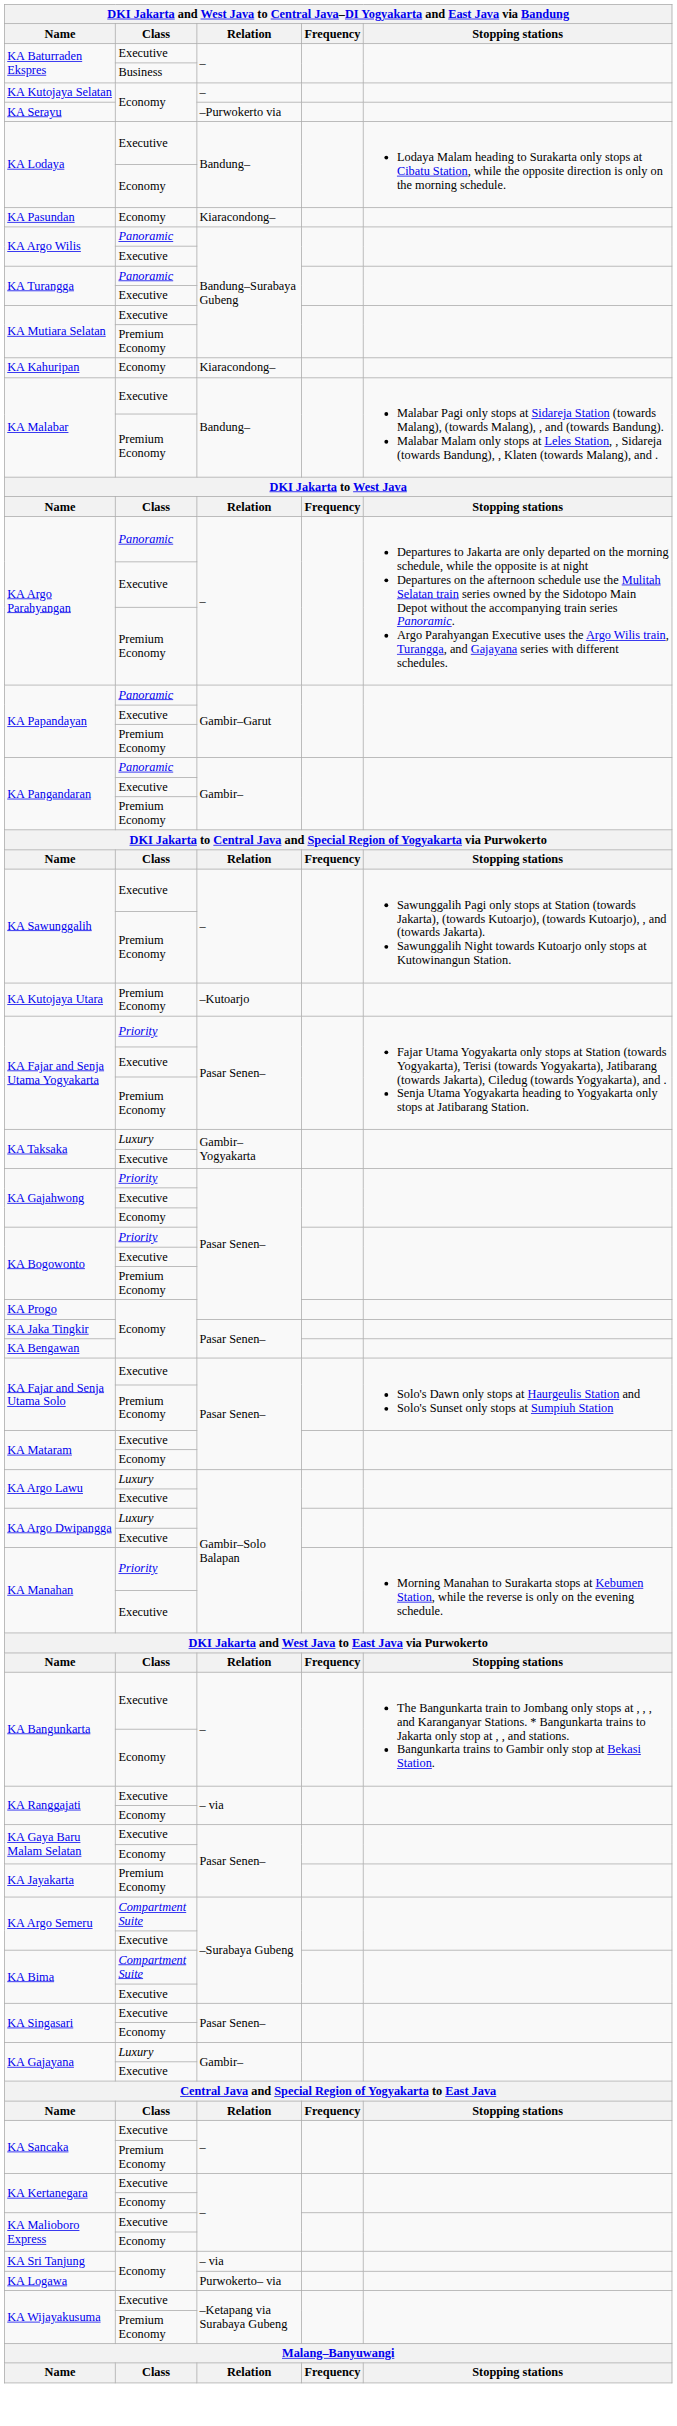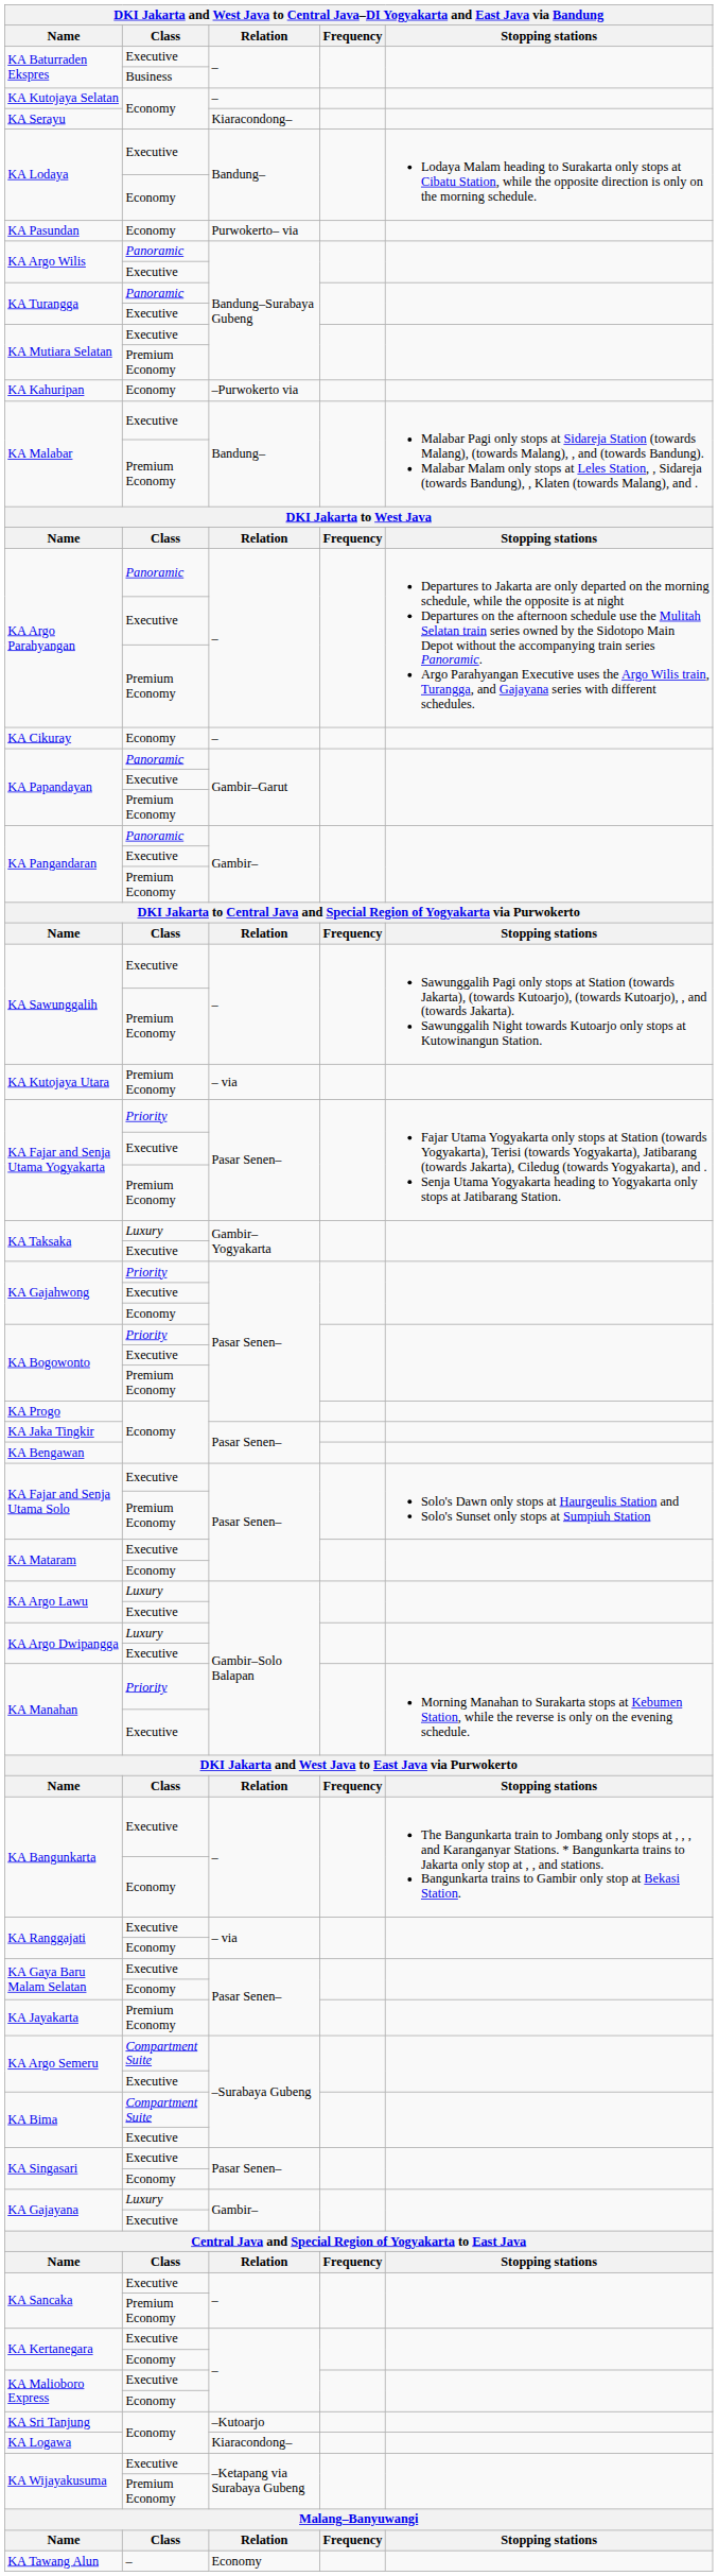 <table class="wikitable">
 <tr>
 <th colspan="5"><a href='#'>DKI Jakarta</a> and <a href='#'>West Java</a> to <a href='#'>Central Java</a>–<a href='#'>DI Yogyakarta</a> and <a href='#'>East Java</a> via <a href='#'>Bandung</a></th>
 </tr>
 <tr>
 <th>Name</th>
 <th>Class</th>
 <th>Relation</th>
 <th>Frequency</th>
 <th>Stopping stations</th>
 </tr>
 <tr>
 <td rowspan=2><a href='#'>KA Baturraden Ekspres</a></td>
 <td>Executive</td>
 <td rowspan=2>–</td>
 <td rowspan=2></td>
 <td rowspan=2></td>
 </tr>
 <tr>
 <td>Business</td>
 </tr>
 <tr>
 <td><a href='#'>KA Kutojaya Selatan</a></td>
 <td rowspan=2>Economy</td>
 <td>–</td>
 <td></td>
 <td></td>
 </tr>
 <tr>
 <td><a href='#'>KA Serayu</a></td>
-<td>–Purwokerto via </td>
+<td>Kiaracondong–</td>
 <td></td>
 <td></td>
 </tr>
 <tr>
 <td rowspan=2><a href='#'>KA Lodaya</a></td>
 <td>Executive</td>
 <td rowspan=2>Bandung–</td>
 <td rowspan=2></td>
 <td rowspan=2><br><ul><li>Lodaya Malam heading to Surakarta only stops at <a href='#'>Cibatu Station</a>, while the opposite direction is only on the morning schedule.</li></ul></td>
 </tr>
 <tr>
 <td>Economy</td>
 </tr>
 <tr>
 <td><a href='#'>KA Pasundan</a></td>
 <td>Economy</td>
-<td>Kiaracondong–</td>
+<td>Purwokerto– via </td>
 <td></td>
 <td></td>
 </tr>
 <tr>
 <td rowspan=2><a href='#'>KA Argo Wilis</a></td>
 <td><em><a href='#'>Panoramic</a></em></td>
 <td rowspan=6>Bandung–Surabaya Gubeng</td>
 <td rowspan=2></td>
 <td rowspan=2></td>
 </tr>
 <tr>
 <td>Executive</td>
 </tr>
 <tr>
 <td rowspan=2><a href='#'>KA Turangga</a></td>
 <td><em><a href='#'>Panoramic</a></em></td>
 <td rowspan=2></td>
 <td rowspan=2></td>
 </tr>
 <tr>
 <td>Executive</td>
 </tr>
 <tr>
 <td rowspan=2><a href='#'>KA Mutiara Selatan</a></td>
 <td>Executive</td>
 <td rowspan=2></td>
 <td rowspan=2></td>
 </tr>
 <tr>
 <td>Premium Economy</td>
 </tr>
 <tr>
 <td><a href='#'>KA Kahuripan</a></td>
 <td>Economy</td>
-<td>Kiaracondong–</td>
+<td>–Purwokerto via </td>
 <td></td>
 <td></td>
 </tr>
 <tr>
 <td rowspan=2><a href='#'>KA Malabar</a></td>
 <td>Executive</td>
 <td rowspan=2>Bandung–</td>
 <td rowspan=2></td>
 <td rowspan=2><br><ul><li>Malabar Pagi only stops at <a href='#'>Sidareja Station</a> (towards Malang),  (towards Malang), , and  (towards Bandung).</li><li>Malabar Malam only stops at <a href='#'>Leles Station</a>, , Sidareja (towards Bandung), , Klaten (towards Malang), and .</li></ul></td>
 </tr>
 <tr>
 <td>Premium Economy</td>
 </tr>
 <tr>
 <th colspan="5"><a href='#'>DKI Jakarta</a> to <a href='#'>West Java</a></th>
 </tr>
 <tr>
 <th>Name</th>
 <th>Class</th>
 <th>Relation</th>
 <th>Frequency</th>
 <th>Stopping stations</th>
 </tr>
 <tr>
 <td rowspan=3><a href='#'>KA Argo Parahyangan</a></td>
 <td><em><a href='#'>Panoramic</a></em></td>
 <td rowspan=3>–</td>
 <td rowspan=3></td>
 <td rowspan=3><br><ul><li>Departures to Jakarta are only departed on the morning schedule, while the opposite is at night</li><li>Departures on the afternoon schedule use the <a href='#'>Mulitah Selatan train</a> series owned by the Sidotopo Main Depot without the accompanying train series <em><a href='#'>Panoramic</a></em>.</li><li>Argo Parahyangan Executive uses the <a href='#'>Argo Wilis train</a>, <a href='#'>Turangga</a>, and <a href='#'>Gajayana</a> series with different schedules.</li></ul></td>
 </tr>
 <tr>
 <td>Executive</td>
 </tr>
 <tr>
 <td>Premium Economy</td>
+</tr>
+<tr>
+<td><a href='#'>KA Cikuray</a></td>
+<td>Economy</td>
+<td>–</td>
+<td></td>
+<td></td>
 </tr>
 <tr>
 <td rowspan="3"><a href='#'>KA Papandayan</a></td>
 <td><em><a href='#'>Panoramic</a></em></td>
 <td rowspan="3">Gambir–Garut</td>
 <td rowspan=3></td>
 <td rowspan="3"></td>
 </tr>
 <tr>
 <td>Executive</td>
 </tr>
 <tr>
 <td>Premium Economy</td>
 </tr>
 <tr>
 <td rowspan=3><a href='#'>KA Pangandaran</a></td>
 <td><em><a href='#'>Panoramic</a></em></td>
 <td rowspan=3>Gambir–</td>
 <td rowspan=3></td>
 <td rowspan=3></td>
 </tr>
 <tr>
 <td>Executive</td>
 </tr>
 <tr>
 <td>Premium Economy</td>
 </tr>
 <tr>
 <th colspan="5"><a href='#'>DKI Jakarta</a> to <a href='#'>Central Java</a> and <a href='#'>Special Region of Yogyakarta</a> via Purwokerto</th>
 </tr>
 <tr>
 <th>Name</th>
 <th>Class</th>
 <th>Relation</th>
 <th>Frequency</th>
 <th>Stopping stations</th>
 </tr>
 <tr>
 <td rowspan="2"><a href='#'>KA Sawunggalih</a></td>
 <td>Executive</td>
 <td rowspan="2">–</td>
 <td rowspan=2></td>
 <td rowspan="2"><br><ul><li>Sawunggalih Pagi only stops at  Station (towards Jakarta),  (towards Kutoarjo),  (towards Kutoarjo), , and  (towards Jakarta).</li><li>Sawunggalih Night towards Kutoarjo only stops at Kutowinangun Station.</li></ul></td>
 </tr>
 <tr>
 <td>Premium Economy</td>
 </tr>
 <tr>
 <td><a href='#'>KA Kutojaya Utara</a></td>
 <td>Premium Economy</td>
-<td>–Kutoarjo</td>
+<td>– via </td>
 <td></td>
 <td></td>
 </tr>
 <tr>
 <td rowspan="3"><a href='#'>KA Fajar and Senja Utama Yogyakarta</a></td>
 <td><em><a href='#'>Priority</a></em></td>
 <td rowspan="3">Pasar Senen–</td>
 <td rowspan=3></td>
 <td rowspan="3"><br><ul><li>Fajar Utama Yogyakarta only stops at  Station (towards Yogyakarta), Terisi (towards Yogyakarta), Jatibarang (towards Jakarta), Ciledug (towards Yogyakarta), and .</li><li>Senja Utama Yogyakarta heading to Yogyakarta only stops at Jatibarang Station.</li></ul></td>
 </tr>
 <tr>
 <td>Executive</td>
 </tr>
 <tr>
 <td>Premium Economy</td>
 </tr>
 <tr>
 <td rowspan=2><a href='#'>KA Taksaka</a></td>
 <td><em>Luxury</em></td>
 <td rowspan=2>Gambir–Yogyakarta</td>
 <td rowspan=2></td>
 <td rowspan=2></td>
 </tr>
 <tr>
 <td>Executive</td>
 </tr>
 <tr>
 <td rowspan="3"><a href='#'>KA Gajahwong</a></td>
 <td><em><a href='#'>Priority</a></em></td>
 <td rowspan="7">Pasar Senen–</td>
 <td rowspan=3></td>
 <td rowspan="3"></td>
 </tr>
 <tr>
 <td>Executive</td>
 </tr>
 <tr>
 <td>Economy</td>
 </tr>
 <tr>
 <td rowspan="3"><a href='#'>KA Bogowonto</a></td>
 <td><em><a href='#'>Priority</a></em></td>
 <td rowspan=3></td>
 <td rowspan="3"></td>
 </tr>
 <tr>
 <td>Executive</td>
 </tr>
 <tr>
 <td>Premium Economy</td>
 </tr>
 <tr>
 <td><a href='#'>KA Progo</a></td>
 <td rowspan=3>Economy</td>
 <td></td>
 <td></td>
 </tr>
 <tr>
 <td><a href='#'>KA Jaka Tingkir</a></td>
 <td rowspan="2">Pasar Senen–</td>
 <td></td>
 <td></td>
 </tr>
 <tr>
 <td><a href='#'>KA Bengawan</a></td>
 <td></td>
 <td></td>
 </tr>
 <tr>
 <td rowspan="2"><a href='#'>KA Fajar and Senja Utama Solo</a></td>
 <td>Executive</td>
 <td rowspan="4">Pasar Senen–</td>
 <td rowspan="2"></td>
 <td rowspan="2"><br><ul><li>Solo's Dawn only stops at <a href='#'>Haurgeulis Station</a> and </li><li>Solo's Sunset only stops at <a href='#'>Sumpiuh Station</a></li></ul></td>
 </tr>
 <tr>
 <td>Premium Economy</td>
 </tr>
 <tr>
 <td rowspan="2"><a href='#'>KA Mataram</a></td>
 <td>Executive</td>
 <td rowspan="2"></td>
 <td rowspan="2"></td>
 </tr>
 <tr>
 <td>Economy</td>
 </tr>
 <tr>
 <td rowspan="2"><a href='#'>KA Argo Lawu</a></td>
 <td><em>Luxury</em></td>
 <td rowspan="6">Gambir–Solo Balapan</td>
 <td rowspan="2"></td>
 <td rowspan="2"></td>
 </tr>
 <tr>
 <td>Executive</td>
 </tr>
 <tr>
 <td rowspan="2"><a href='#'>KA Argo Dwipangga</a></td>
 <td><em>Luxury</em></td>
 <td rowspan="2"></td>
 <td rowspan="2"></td>
 </tr>
 <tr>
 <td>Executive</td>
 </tr>
 <tr>
 <td rowspan="2"><a href='#'>KA Manahan</a></td>
 <td><em><a href='#'>Priority</a></em></td>
 <td rowspan="2"></td>
 <td rowspan="2"><br><ul><li>Morning Manahan to Surakarta stops at <a href='#'>Kebumen Station</a>, while the reverse is only on the evening schedule.</li></ul></td>
 </tr>
 <tr>
 <td>Executive</td>
 </tr>
 <tr>
 <th colspan="5"><a href='#'>DKI Jakarta</a> and <a href='#'>West Java</a> to <a href='#'>East Java</a> via Purwokerto</th>
 </tr>
 <tr>
 <th>Name</th>
 <th>Class</th>
 <th>Relation</th>
 <th>Frequency</th>
 <th>Stopping stations</th>
 </tr>
 <tr>
 <td rowspan="2"><a href='#'>KA Bangunkarta</a></td>
 <td>Executive</td>
 <td rowspan="2">–</td>
 <td rowspan=2></td>
 <td rowspan="2"><br><ul><li>The Bangunkarta train to Jombang only stops at , , , and Karanganyar Stations. * Bangunkarta trains to Jakarta only stop at , , and  stations.</li><li>Bangunkarta trains to Gambir only stop at <a href='#'>Bekasi Station</a>.</li></ul></td>
 </tr>
 <tr>
 <td>Economy</td>
 </tr>
 <tr>
 <td rowspan="2"><a href='#'>KA Ranggajati</a></td>
 <td>Executive</td>
 <td rowspan="2">– via </td>
 <td rowspan=2></td>
 <td rowspan="2"></td>
 </tr>
 <tr>
 <td>Economy</td>
 </tr>
 <tr>
 <td rowspan="2"><a href='#'>KA Gaya Baru Malam Selatan</a></td>
 <td>Executive</td>
 <td rowspan="3">Pasar Senen–</td>
 <td rowspan=2></td>
 <td rowspan="2"></td>
 </tr>
 <tr>
 <td>Economy</td>
 </tr>
 <tr>
 <td><a href='#'>KA Jayakarta</a></td>
 <td>Premium Economy</td>
 <td></td>
 <td></td>
 </tr>
 <tr>
 <td rowspan=2><a href='#'>KA Argo Semeru</a></td>
 <td><em><a href='#'>Compartment Suite</a></em></td>
 <td rowspan="4">–Surabaya Gubeng</td>
 <td rowspan=2></td>
 <td rowspan=2></td>
 </tr>
 <tr>
 <td>Executive</td>
 </tr>
 <tr>
 <td rowspan=2><a href='#'>KA Bima</a></td>
 <td><em><a href='#'>Compartment Suite</a></em></td>
 <td rowspan=2></td>
 <td rowspan=2></td>
 </tr>
 <tr>
 <td>Executive</td>
 </tr>
 <tr>
 <td rowspan="2"><a href='#'>KA Singasari</a></td>
 <td>Executive</td>
 <td rowspan="2">Pasar Senen–</td>
 <td rowspan=2></td>
 <td rowspan="2"></td>
 </tr>
 <tr>
 <td>Economy</td>
 </tr>
 <tr>
 <td rowspan="2"><a href='#'>KA Gajayana</a></td>
 <td><em>Luxury</em></td>
 <td rowspan="2">Gambir–</td>
 <td rowspan=2></td>
 <td rowspan="2"></td>
 </tr>
 <tr>
 <td>Executive</td>
 </tr>
 <tr>
 <th colspan="5"><a href='#'>Central Java</a> and <a href='#'>Special Region of Yogyakarta</a> to <a href='#'>East Java</a></th>
 </tr>
 <tr>
 <th>Name</th>
 <th>Class</th>
 <th>Relation</th>
 <th>Frequency</th>
 <th>Stopping stations</th>
 </tr>
 <tr>
 <td rowspan=2><a href='#'>KA Sancaka</a></td>
 <td>Executive</td>
 <td rowspan=2>–</td>
 <td rowspan=2></td>
 <td rowspan=2></td>
 </tr>
 <tr>
 <td>Premium Economy</td>
 </tr>
 <tr>
 <td rowspan="2"><a href='#'>KA Kertanegara</a></td>
 <td>Executive</td>
 <td rowspan="4">–</td>
 <td rowspan=2></td>
 <td rowspan="2"></td>
 </tr>
 <tr>
 <td>Economy</td>
 </tr>
 <tr>
 <td rowspan="2"><a href='#'>KA Malioboro Express</a></td>
 <td>Executive</td>
 <td rowspan=2></td>
 <td rowspan="2"></td>
 </tr>
 <tr>
 <td>Economy</td>
 </tr>
 <tr>
 <td><a href='#'>KA Sri Tanjung</a></td>
 <td rowspan=2>Economy</td>
-<td>– via </td>
+<td>–Kutoarjo</td>
 <td></td>
 <td></td>
 </tr>
 <tr>
 <td><a href='#'>KA Logawa</a></td>
-<td>Purwokerto– via </td>
+<td>Kiaracondong–</td>
 <td></td>
 <td></td>
 </tr>
 <tr>
 <td rowspan=2><a href='#'>KA Wijayakusuma</a></td>
 <td>Executive</td>
 <td rowspan=2>–Ketapang via Surabaya Gubeng</td>
 <td rowspan=2></td>
 <td rowspan=2></td>
 </tr>
 <tr>
 <td>Premium Economy</td>
 </tr>
 <tr>
 <th colspan="5"><a href='#'>Malang–Banyuwangi</a></th>
 </tr>
 <tr>
 <th>Name</th>
 <th>Class</th>
 <th>Relation</th>
 <th>Frequency</th>
 <th>Stopping stations</th>
 </tr>
+<tr>
+<td><a href='#'>KA Tawang Alun</a></td>
+<td>–</td>
+<td>Economy</td>
+<td></td>
+<td></td>
+</tr>
 </table>
